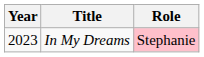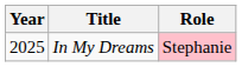 <table class="wikitable">
 <tr>
 <th>Year</th>
 <th>Title</th>
 <th>Role</th>
 </tr>
 <tr>
-<td>2023</td>
+<td>2025</td>
 <td><em>In My Dreams</em></td>
 <td style="background: pink;">Stephanie</td>
 </tr>
 </table>
